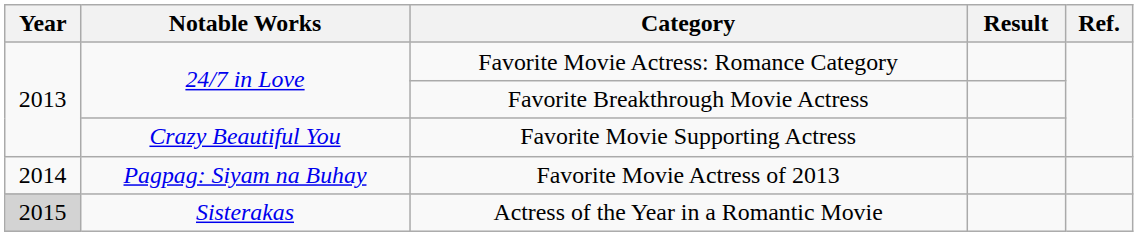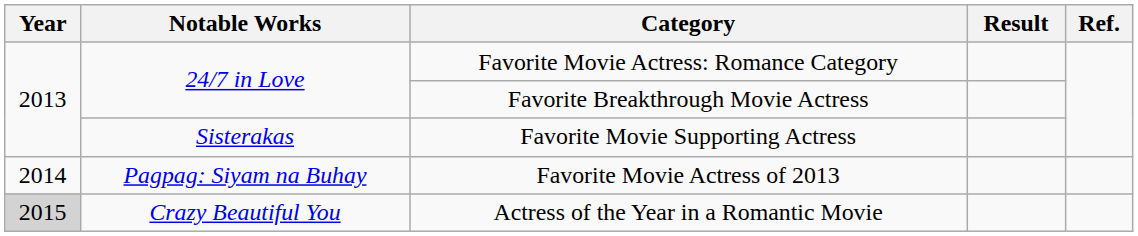 <table class="wikitable sortable"  style="text-align:center; width:60%;">
 <tr>
 <th>Year</th>
 <th>Notable Works</th>
 <th>Category</th>
 <th>Result</th>
 <th>Ref.</th>
 </tr>
 <tr>
 <td rowspan=3>2013</td>
 <td rowspan=2><em><a href='#'>24/7 in Love</a></em></td>
 <td>Favorite Movie Actress: Romance Category</td>
 <td></td>
 <td rowspan=3></td>
 </tr>
 <tr>
 <td>Favorite Breakthrough Movie Actress</td>
 <td></td>
 </tr>
 <tr>
-<td><em><a href='#'>Crazy Beautiful You</a></em></td>
+<td><em><a href='#'>Sisterakas</a></em></td>
 <td>Favorite Movie Supporting Actress</td>
 <td></td>
 </tr>
 <tr>
 <td>2014</td>
 <td><em><a href='#'>Pagpag: Siyam na Buhay</a></em></td>
 <td>Favorite Movie Actress of 2013</td>
 <td></td>
 <td></td>
 </tr>
 <tr>
 <td style="background: lightgrey;">2015</td>
-<td><em><a href='#'>Sisterakas</a></em></td>
+<td><em><a href='#'>Crazy Beautiful You</a></em></td>
 <td>Actress of the Year in a Romantic Movie</td>
 <td></td>
 <td></td>
 </tr>
 </table>
